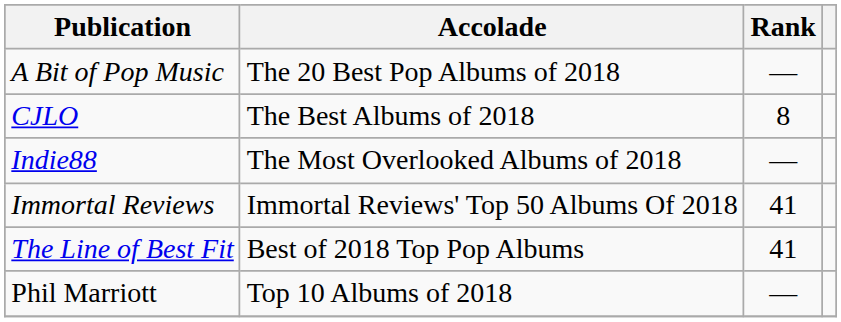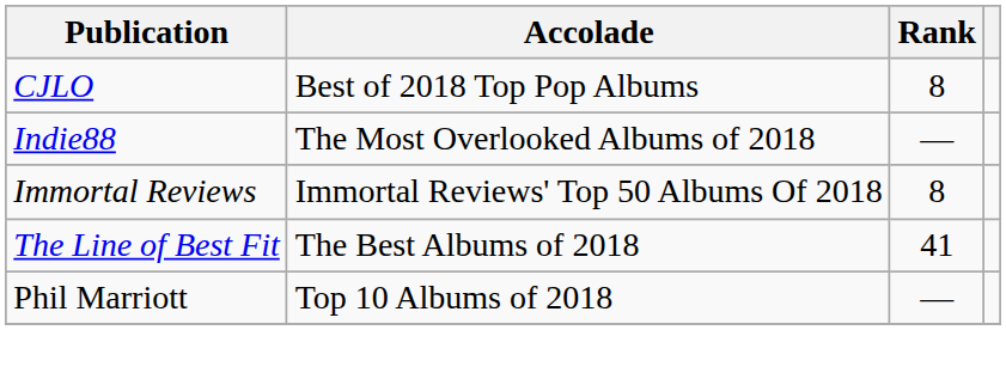 <table class="wikitable sortable">
 <tr>
 <th>Publication</th>
 <th>Accolade</th>
 <th>Rank</th>
 <th class="unsortable"></th>
 </tr>
 <tr>
-<td><em>A Bit of Pop Music</em></td>
-<td>The 20 Best Pop Albums of 2018</td>
-<td style="text-align: center;">—</td>
-<td style="text-align: center;"></td>
-</tr>
-<tr>
 <td><em><a href='#'>CJLO</a></em></td>
-<td>The Best Albums of 2018</td>
+<td>Best of 2018 Top Pop Albums</td>
 <td style="text-align: center;">8</td>
 <td style="text-align: center;"></td>
 </tr>
 <tr>
 <td><em><a href='#'>Indie88</a></em></td>
 <td>The Most Overlooked Albums of 2018</td>
 <td style="text-align: center;">—</td>
 <td style="text-align: center;"></td>
 </tr>
 <tr>
 <td><em>Immortal Reviews</em></td>
 <td>Immortal Reviews' Top 50 Albums Of 2018</td>
-<td style="text-align: center;">41</td>
+<td style="text-align: center;">8</td>
 <td style="text-align: center;"></td>
 </tr>
 <tr>
 <td><em><a href='#'>The Line of Best Fit</a></em></td>
-<td>Best of 2018 Top Pop Albums</td>
+<td>The Best Albums of 2018</td>
 <td style="text-align: center;">41</td>
 <td style="text-align: center;"></td>
 </tr>
 <tr>
 <td>Phil Marriott</td>
 <td>Top 10 Albums of 2018</td>
 <td style="text-align: center;">—</td>
 <td style="text-align: center;"></td>
 </tr>
 <tr>
 </tr>
 </table>
